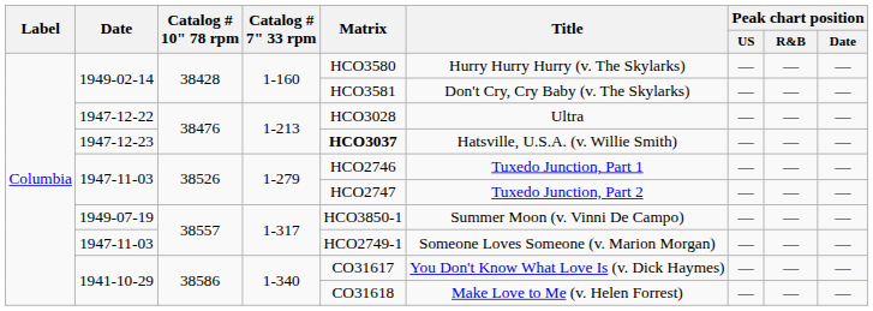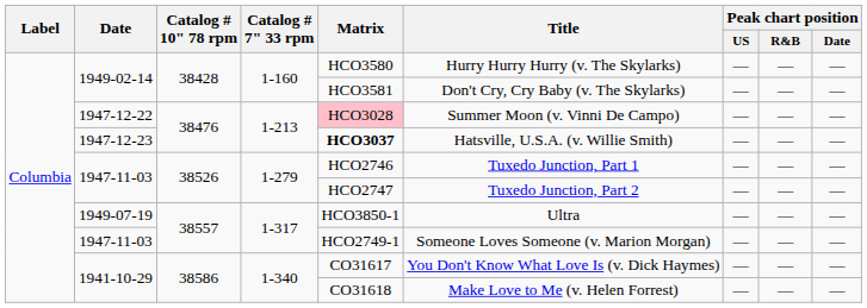 <table class="wikitable sortable" style="text-align:center;">
 <tr>
 <th rowspan="2">Label</th>
 <th rowspan="2">Date</th>
 <th rowspan="2">Catalog #<br>10" 78 rpm</th>
 <th rowspan="2">Catalog #<br>7" 33 rpm</th>
 <th rowspan="2">Matrix</th>
 <th rowspan="2">Title</th>
 <th colspan="4">Peak chart position</th>
 </tr>
 <tr style="font-size:smaller;">
 <th>US</th>
 <th>R&B</th>
 <th>Date</th>
 </tr>
 <tr>
 <td rowspan="10"><a href='#'>Columbia</a></td>
 <td rowspan="2">1949-02-14</td>
 <td rowspan="2">38428</td>
 <td rowspan="2">1-160</td>
 <td>HCO3580</td>
 <td>Hurry Hurry Hurry (v. The Skylarks)</td>
 <td>—</td>
 <td>—</td>
 <td>—</td>
 </tr>
 <tr>
 <td>HCO3581</td>
 <td>Don't Cry, Cry Baby (v. The Skylarks)</td>
 <td>—</td>
 <td>—</td>
 <td>—</td>
 </tr>
 <tr>
 <td>1947-12-22</td>
 <td rowspan="2">38476</td>
 <td rowspan="2">1-213</td>
-<td>HCO3028</td>
-<td>Ultra</td>
+<td style="background: pink;">HCO3028</td>
+<td>Summer Moon (v. Vinni De Campo)</td>
 <td>—</td>
 <td>—</td>
 <td>—</td>
 </tr>
 <tr>
 <td>1947-12-23</td>
 <td><strong>HCO3037</strong></td>
 <td>Hatsville, U.S.A. (v. Willie Smith)</td>
 <td>—</td>
 <td>—</td>
 <td>—</td>
 </tr>
 <tr>
 <td rowspan="2">1947-11-03</td>
 <td rowspan="2">38526</td>
 <td rowspan="2">1-279</td>
 <td>HCO2746</td>
 <td><a href='#'>Tuxedo Junction, Part 1</a></td>
 <td>—</td>
 <td>—</td>
 <td>—</td>
 </tr>
 <tr>
 <td>HCO2747</td>
 <td><a href='#'>Tuxedo Junction, Part 2</a></td>
 <td>—</td>
 <td>—</td>
 <td>—</td>
 </tr>
 <tr>
 <td>1949-07-19</td>
 <td rowspan="2">38557</td>
 <td rowspan="2">1-317</td>
 <td>HCO3850-1</td>
-<td>Summer Moon (v. Vinni De Campo)</td>
+<td>Ultra</td>
 <td>—</td>
 <td>—</td>
 <td>—</td>
 </tr>
 <tr>
 <td>1947-11-03</td>
 <td>HCO2749-1</td>
 <td>Someone Loves Someone (v. Marion Morgan)</td>
 <td>—</td>
 <td>—</td>
 <td>—</td>
 </tr>
 <tr>
 <td rowspan="2">1941-10-29</td>
 <td rowspan="2">38586</td>
 <td rowspan="2">1-340</td>
 <td>CO31617</td>
 <td><a href='#'>You Don't Know What Love Is</a> (v. Dick Haymes)</td>
 <td>—</td>
 <td>—</td>
 <td>—</td>
 </tr>
 <tr>
 <td>CO31618</td>
 <td><a href='#'>Make Love to Me</a> (v. Helen Forrest)</td>
 <td>—</td>
 <td>—</td>
 <td>—</td>
 </tr>
 </table>
